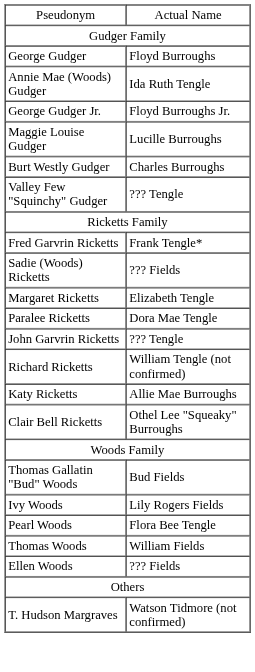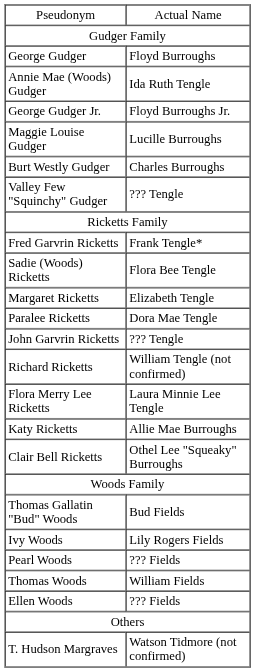 <table border="1" cellpadding="3" cellspacing="0" style="width:50%;" align=center>
 <tr>
 <td align="center">Pseudonym</td>
 <td align="center">Actual Name</td>
 </tr>
 <tr>
 <td colspan=2 align="center">Gudger Family</td>
 </tr>
 <tr>
 <td>George Gudger</td>
 <td>Floyd Burroughs</td>
 </tr>
 <tr>
 <td>Annie Mae (Woods) Gudger</td>
 <td>Ida Ruth Tengle</td>
 </tr>
 <tr>
 <td>George Gudger Jr.</td>
 <td>Floyd Burroughs Jr.</td>
 </tr>
 <tr>
 <td>Maggie Louise Gudger</td>
 <td>Lucille Burroughs</td>
 </tr>
 <tr>
 <td>Burt Westly Gudger</td>
 <td>Charles Burroughs</td>
 </tr>
 <tr>
 <td>Valley Few "Squinchy" Gudger</td>
 <td>??? Tengle</td>
 </tr>
 <tr>
 <td colspan=2 align="center">Ricketts Family</td>
 </tr>
 <tr>
 <td>Fred Garvrin Ricketts</td>
 <td>Frank Tengle*</td>
 </tr>
 <tr>
 <td>Sadie (Woods) Ricketts</td>
-<td>??? Fields</td>
+<td>Flora Bee Tengle</td>
 </tr>
 <tr>
 <td>Margaret Ricketts</td>
 <td>Elizabeth Tengle</td>
 </tr>
 <tr>
 <td>Paralee Ricketts</td>
 <td>Dora Mae Tengle</td>
 </tr>
 <tr>
 <td>John Garvrin Ricketts</td>
 <td>??? Tengle</td>
 </tr>
 <tr>
 <td>Richard Ricketts</td>
 <td>William Tengle (not confirmed)</td>
+</tr>
+<tr>
+<td>Flora Merry Lee Ricketts</td>
+<td>Laura Minnie Lee Tengle</td>
 </tr>
 <tr>
 <td>Katy Ricketts</td>
 <td>Allie Mae Burroughs</td>
 </tr>
 <tr>
 <td>Clair Bell Ricketts</td>
 <td>Othel Lee "Squeaky" Burroughs</td>
 </tr>
 <tr>
 <td colspan=2 align="center">Woods Family</td>
 </tr>
 <tr>
 <td>Thomas Gallatin "Bud" Woods</td>
 <td>Bud Fields</td>
 </tr>
 <tr>
 <td>Ivy Woods</td>
 <td>Lily Rogers Fields</td>
 </tr>
 <tr>
 <td>Pearl Woods</td>
-<td>Flora Bee Tengle</td>
+<td>??? Fields</td>
 </tr>
 <tr>
 <td>Thomas Woods</td>
 <td>William Fields</td>
 </tr>
 <tr>
 <td>Ellen Woods</td>
 <td>??? Fields</td>
 </tr>
 <tr>
 <td colspan=2 align="center">Others</td>
 </tr>
 <tr>
 <td>T. Hudson Margraves</td>
 <td>Watson Tidmore (not confirmed)</td>
 </tr>
 </table>
